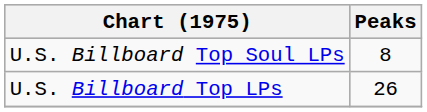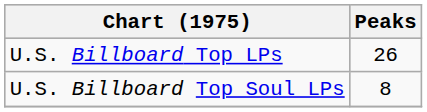 <table class="wikitable">
 <tr>
 <th>Chart (1975)</th>
 <th>Peaks<br></th>
 </tr>
 <tr>
+<td>U.S. <a href='#'><em>Billboard</em> Top LPs</a></td>
+<td align="center">26</td>
+</tr>
+<tr>
 <td>U.S. <em>Billboard</em> <a href='#'>Top Soul LPs</a></td>
 <td align="center">8</td>
 </tr>
 <tr>
-<td>U.S. <a href='#'><em>Billboard</em> Top LPs</a></td>
-<td align="center">26</td>
-</tr>
-<tr>
 </tr>
 </table>
